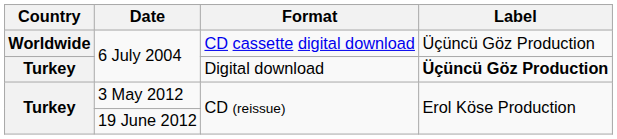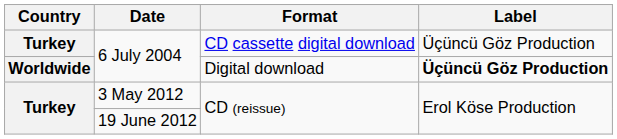 <table class="wikitable plainrowheaders">
 <tr>
 <th scope="col">Country</th>
 <th scope="col">Date</th>
 <th scope="col">Format</th>
 <th scope="col">Label</th>
 </tr>
 <tr>
-<th scope="row">Worldwide</th>
+<th scope="row">Turkey</th>
 <td rowspan="2">6 July 2004</td>
 <td><a href='#'>CD</a> <a href='#'>cassette</a> <a href='#'>digital download</a></td>
 <td>Üçüncü Göz Production</td>
 </tr>
 <tr>
-<th scope="row">Turkey</th>
+<th scope="row">Worldwide</th>
 <td>Digital download</td>
 <td><strong>Üçüncü Göz Production</strong></td>
 </tr>
 <tr>
 <th scope="row" rowspan="2">Turkey</th>
 <td rowspan="1">3 May 2012</td>
 <td rowspan="2">CD <small>(reissue)</small></td>
 <td rowspan="2">Erol Köse Production</td>
 </tr>
 <tr>
 <td rowspan="1">19 June 2012</td>
 </tr>
 </table>
